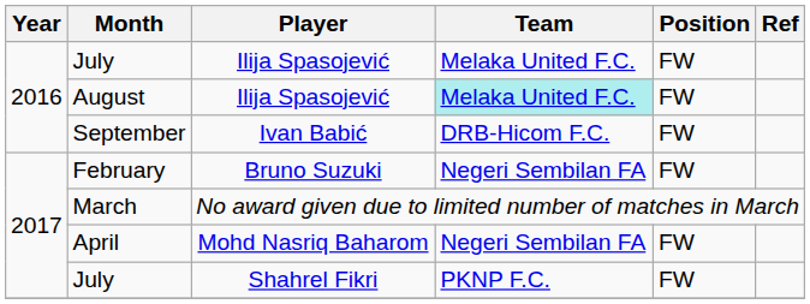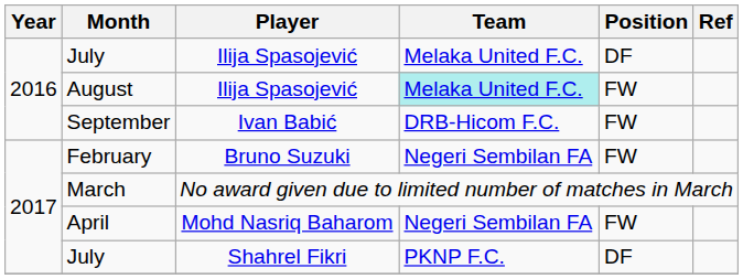 <table class="wikitable sortable">
 <tr>
 <th>Year</th>
 <th>Month</th>
 <th>Player</th>
 <th>Team</th>
 <th>Position</th>
 <th class="unsortable">Ref</th>
 </tr>
 <tr>
 <td rowspan=3>2016</td>
 <td>July</td>
 <td align="center"> <a href='#'>Ilija Spasojević</a></td>
 <td><a href='#'>Melaka United F.C.</a></td>
-<td>FW</td>
+<td>DF</td>
 <td align="center"></td>
 </tr>
 <tr>
 <td>August</td>
 <td align="center"> <a href='#'>Ilija Spasojević</a></td>
 <td style="background: paleturquoise;"><a href='#'>Melaka United F.C.</a></td>
 <td>FW</td>
 <td align="center"></td>
 </tr>
 <tr>
 <td>September</td>
 <td align="center"> <a href='#'>Ivan Babić</a></td>
 <td><a href='#'>DRB-Hicom F.C.</a></td>
 <td>FW</td>
 <td align="center"></td>
 </tr>
 <tr>
 <td rowspan=4>2017</td>
 <td>February</td>
 <td align="center">  <a href='#'>Bruno Suzuki</a></td>
 <td><a href='#'>Negeri Sembilan FA</a></td>
 <td>FW</td>
 <td align="center"></td>
 </tr>
 <tr>
 <td>March</td>
 <td colspan=4 align=center><em>No award given due to limited number of matches in March</em></td>
 </tr>
 <tr>
 <td>April</td>
 <td align="center"> <a href='#'>Mohd Nasriq Baharom</a></td>
 <td><a href='#'>Negeri Sembilan FA</a></td>
 <td>FW</td>
 <td align="center"></td>
 </tr>
 <tr>
 <td>July</td>
 <td align="center"> <a href='#'>Shahrel Fikri</a></td>
 <td><a href='#'>PKNP F.C.</a></td>
-<td>FW</td>
+<td>DF</td>
 <td align="center"></td>
 </tr>
 <tr>
 </tr>
 </table>
